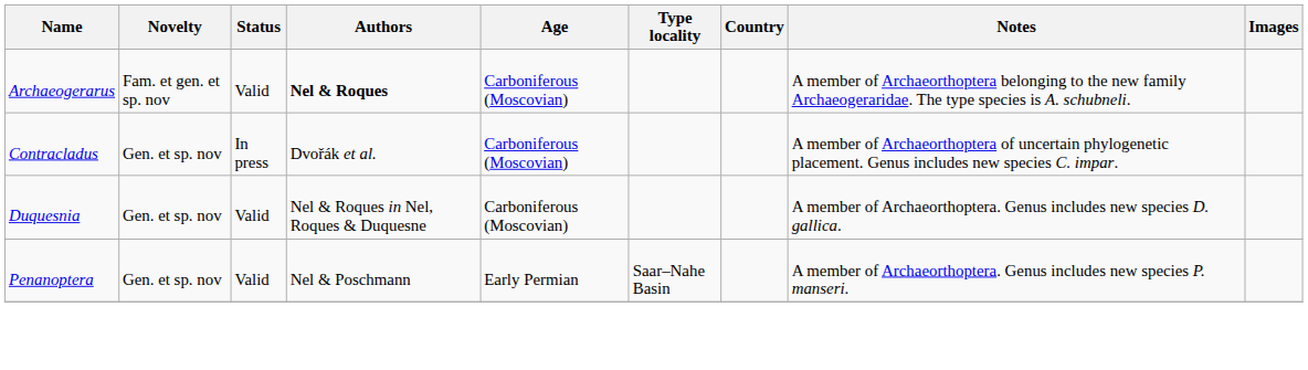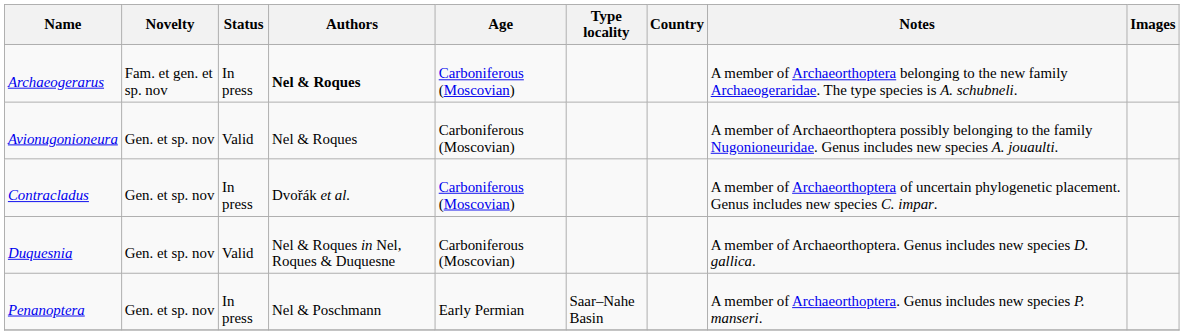 <table class="wikitable sortable" align="center" width="100%">
 <tr>
 <th>Name</th>
 <th>Novelty</th>
 <th>Status</th>
 <th>Authors</th>
 <th>Age</th>
 <th>Type locality</th>
 <th>Country</th>
 <th>Notes</th>
 <th>Images</th>
 </tr>
 <tr>
 <td><br><em><a href='#'>Archaeogerarus</a></em></td>
 <td><br>Fam. et gen. et sp. nov</td>
-<td><br>Valid</td>
+<td><br>In press</td>
 <td><strong><br>Nel & Roques</strong></td>
 <td><br><a href='#'>Carboniferous</a> (<a href='#'>Moscovian</a>)</td>
 <td></td>
 <td><br></td>
 <td><br>A member of <a href='#'>Archaeorthoptera</a> belonging to the new family <a href='#'>Archaeogeraridae</a>. The type species is <em>A. schubneli</em>.</td>
+<td></td>
+</tr>
+<tr>
+<td><br><em><a href='#'>Avionugonioneura</a></em></td>
+<td><br>Gen. et sp. nov</td>
+<td><br>Valid</td>
+<td><br>Nel & Roques</td>
+<td><br>Carboniferous (Moscovian)</td>
+<td></td>
+<td><br></td>
+<td><br>A member of Archaeorthoptera possibly belonging to the family <a href='#'>Nugonioneuridae</a>. Genus includes new species <em>A. jouaulti</em>.</td>
 <td></td>
 </tr>
 <tr>
 <td><br><em><a href='#'>Contracladus</a></em></td>
 <td><br>Gen. et sp. nov</td>
 <td><br>In press</td>
 <td><br>Dvořák <em>et al.</em></td>
 <td><br><a href='#'>Carboniferous</a> (<a href='#'>Moscovian</a>)</td>
 <td></td>
 <td><br></td>
 <td><br>A member of <a href='#'>Archaeorthoptera</a> of uncertain phylogenetic placement. Genus includes new species <em>C. impar</em>.</td>
 <td></td>
 </tr>
 <tr>
 <td><br><em><a href='#'>Duquesnia</a></em></td>
 <td><br>Gen. et sp. nov</td>
 <td><br>Valid</td>
 <td><br>Nel & Roques <em>in</em> Nel, Roques & Duquesne</td>
 <td><br>Carboniferous (Moscovian)</td>
 <td></td>
 <td><br></td>
 <td><br>A member of Archaeorthoptera. Genus includes new species <em>D. gallica</em>.</td>
 <td></td>
 </tr>
 <tr>
 <td><br><em><a href='#'>Penanoptera</a></em></td>
 <td><br>Gen. et sp. nov</td>
-<td><br>Valid</td>
+<td><br>In press</td>
 <td><br>Nel & Poschmann</td>
 <td><br>Early Permian</td>
 <td><br>Saar–Nahe Basin</td>
 <td><br></td>
 <td><br>A member of <a href='#'>Archaeorthoptera</a>. Genus includes new species <em>P. manseri</em>.</td>
 <td></td>
 </tr>
 <tr>
 </tr>
 </table>
